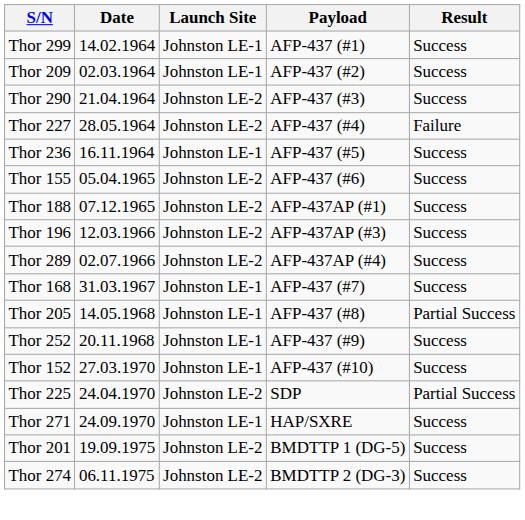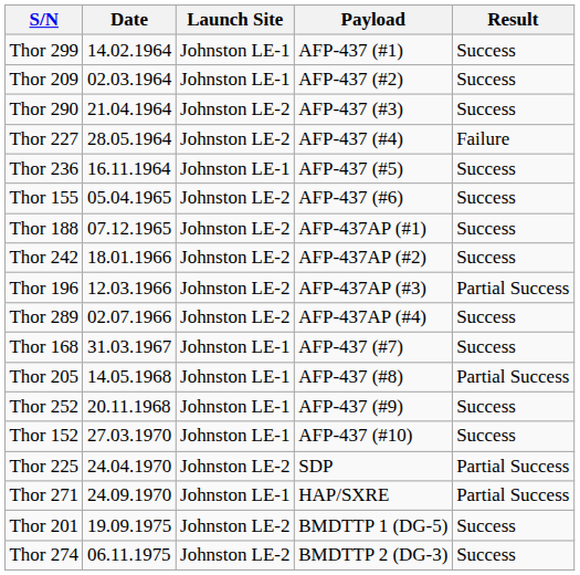 <table class="wikitable">
 <tr>
 <th><a href='#'>S/N</a></th>
 <th>Date</th>
 <th>Launch Site</th>
 <th>Payload</th>
 <th>Result</th>
 </tr>
 <tr>
 <td>Thor 299</td>
 <td>14.02.1964</td>
 <td>Johnston LE-1</td>
 <td>AFP-437 (#1)</td>
 <td>Success</td>
 </tr>
 <tr>
 <td>Thor 209</td>
 <td>02.03.1964</td>
 <td>Johnston LE-1</td>
 <td>AFP-437 (#2)</td>
 <td>Success</td>
 </tr>
 <tr>
 <td>Thor 290</td>
 <td>21.04.1964</td>
 <td>Johnston LE-2</td>
 <td>AFP-437 (#3)</td>
 <td>Success</td>
 </tr>
 <tr>
 <td>Thor 227</td>
 <td>28.05.1964</td>
 <td>Johnston LE-2</td>
 <td>AFP-437 (#4)</td>
 <td>Failure</td>
 </tr>
 <tr>
 <td>Thor 236</td>
 <td>16.11.1964</td>
 <td>Johnston LE-1</td>
 <td>AFP-437 (#5)</td>
 <td>Success</td>
 </tr>
 <tr>
 <td>Thor 155</td>
 <td>05.04.1965</td>
 <td>Johnston LE-2</td>
 <td>AFP-437 (#6)</td>
 <td>Success</td>
 </tr>
 <tr>
 <td>Thor 188</td>
 <td>07.12.1965</td>
 <td>Johnston LE-2</td>
 <td>AFP-437AP (#1)</td>
 <td>Success</td>
 </tr>
 <tr>
+<td>Thor 242</td>
+<td>18.01.1966</td>
+<td>Johnston LE-2</td>
+<td>AFP-437AP (#2)</td>
+<td>Success</td>
+</tr>
+<tr>
 <td>Thor 196</td>
 <td>12.03.1966</td>
 <td>Johnston LE-2</td>
 <td>AFP-437AP (#3)</td>
-<td>Success</td>
+<td>Partial Success</td>
 </tr>
 <tr>
 <td>Thor 289</td>
 <td>02.07.1966</td>
 <td>Johnston LE-2</td>
 <td>AFP-437AP (#4)</td>
 <td>Success</td>
 </tr>
 <tr>
 <td>Thor 168</td>
 <td>31.03.1967</td>
 <td>Johnston LE-1</td>
 <td>AFP-437 (#7)</td>
 <td>Success</td>
 </tr>
 <tr>
 <td>Thor 205</td>
 <td>14.05.1968</td>
 <td>Johnston LE-1</td>
 <td>AFP-437 (#8)</td>
 <td>Partial Success</td>
 </tr>
 <tr>
 <td>Thor 252</td>
 <td>20.11.1968</td>
 <td>Johnston LE-1</td>
 <td>AFP-437 (#9)</td>
 <td>Success</td>
 </tr>
 <tr>
 <td>Thor 152</td>
 <td>27.03.1970</td>
 <td>Johnston LE-1</td>
 <td>AFP-437 (#10)</td>
 <td>Success</td>
 </tr>
 <tr>
 <td>Thor 225</td>
 <td>24.04.1970</td>
 <td>Johnston LE-2</td>
 <td>SDP</td>
 <td>Partial Success</td>
 </tr>
 <tr>
 <td>Thor 271</td>
 <td>24.09.1970</td>
 <td>Johnston LE-1</td>
 <td>HAP/SXRE</td>
-<td>Success</td>
+<td>Partial Success</td>
 </tr>
 <tr>
 <td>Thor 201</td>
 <td>19.09.1975</td>
 <td>Johnston LE-2</td>
 <td>BMDTTP 1 (DG-5)</td>
 <td>Success</td>
 </tr>
 <tr>
 <td>Thor 274</td>
 <td>06.11.1975</td>
 <td>Johnston LE-2</td>
 <td>BMDTTP 2 (DG-3)</td>
 <td>Success</td>
 </tr>
 </table>
